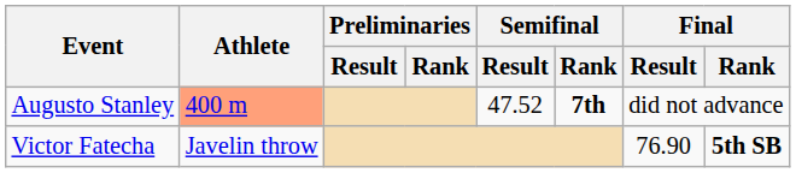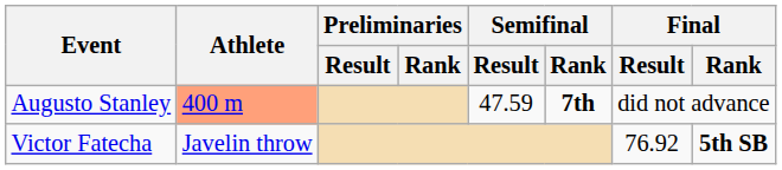 <table class="wikitable" border="1" style="font-size:90%">
 <tr>
 <th rowspan=2>Event</th>
 <th rowspan=2>Athlete</th>
 <th colspan=2>Preliminaries</th>
 <th colspan=2>Semifinal</th>
 <th colspan=2>Final</th>
 </tr>
 <tr>
 <th>Result</th>
 <th>Rank</th>
 <th>Result</th>
 <th>Rank</th>
 <th>Result</th>
 <th>Rank</th>
 </tr>
 <tr>
 <td><a href='#'>Augusto Stanley</a></td>
 <td style="background: lightsalmon;"><a href='#'>400 m</a></td>
 <td align=center colspan=2 bgcolor=wheat></td>
-<td align=center>47.52</td>
+<td align=center>47.59</td>
 <td align=center><strong>7th</strong></td>
 <td align=center colspan=2>did not advance</td>
 </tr>
 <tr>
 <td><a href='#'>Victor Fatecha</a></td>
 <td><a href='#'>Javelin throw</a></td>
 <td align=center colspan=4 bgcolor=wheat></td>
-<td align=center>76.90</td>
+<td align=center>76.92</td>
 <td align=center><strong>5th SB</strong></td>
 </tr>
 </table>
